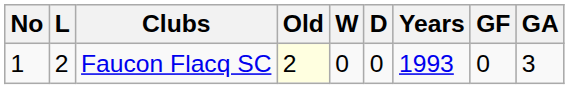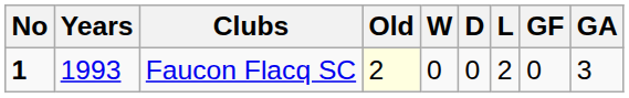 <table class = "wikitable">
 <tr>
 <th>No</th>
-<th>L</th>
+<th>Years</th>
 <th>Clubs</th>
 <th>Old</th>
 <th>W</th>
 <th>D</th>
-<th>Years</th>
+<th>L</th>
 <th>GF</th>
 <th>GA</th>
 </tr>
 <tr>
-<td>1</td>
-<td>2</td>
+<td><strong>1</strong></td>
+<td><a href='#'>1993</a></td>
 <td> <a href='#'>Faucon Flacq SC</a></td>
 <td style="background: lightyellow;">2</td>
 <td>0</td>
 <td>0</td>
-<td><a href='#'>1993</a></td>
+<td>2</td>
 <td>0</td>
 <td>3</td>
 </tr>
 </table>
